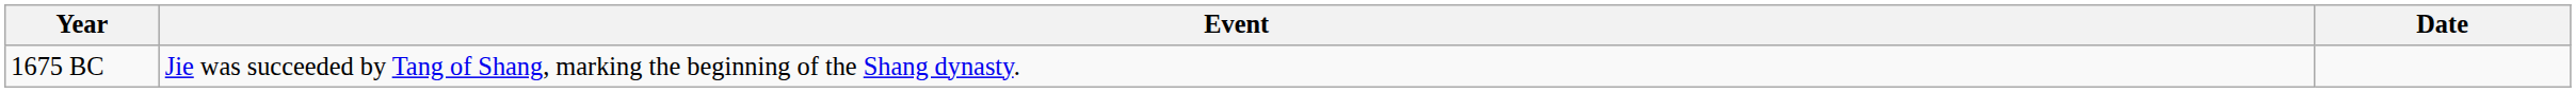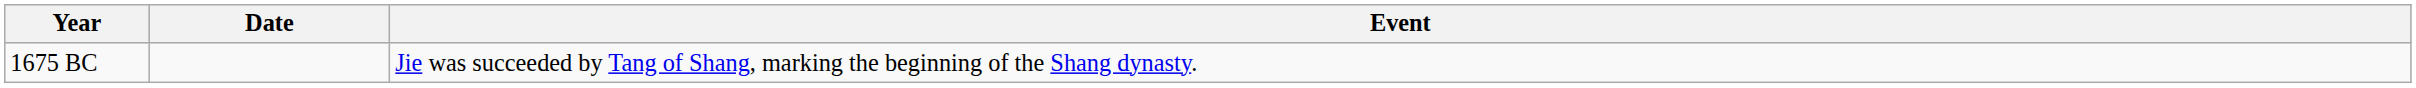 <table class="wikitable" width="100%">
 <tr>
 <th style="width:6%">Year</th>
+<th style="width:10%">Date</th>
 <th>Event</th>
-<th style="width:10%">Date</th>
 </tr>
 <tr>
 <td>1675 BC</td>
+<td></td>
 <td><a href='#'>Jie</a> was succeeded by <a href='#'>Tang of Shang</a>, marking the beginning of the <a href='#'>Shang dynasty</a>.</td>
-<td></td>
 </tr>
 </table>
